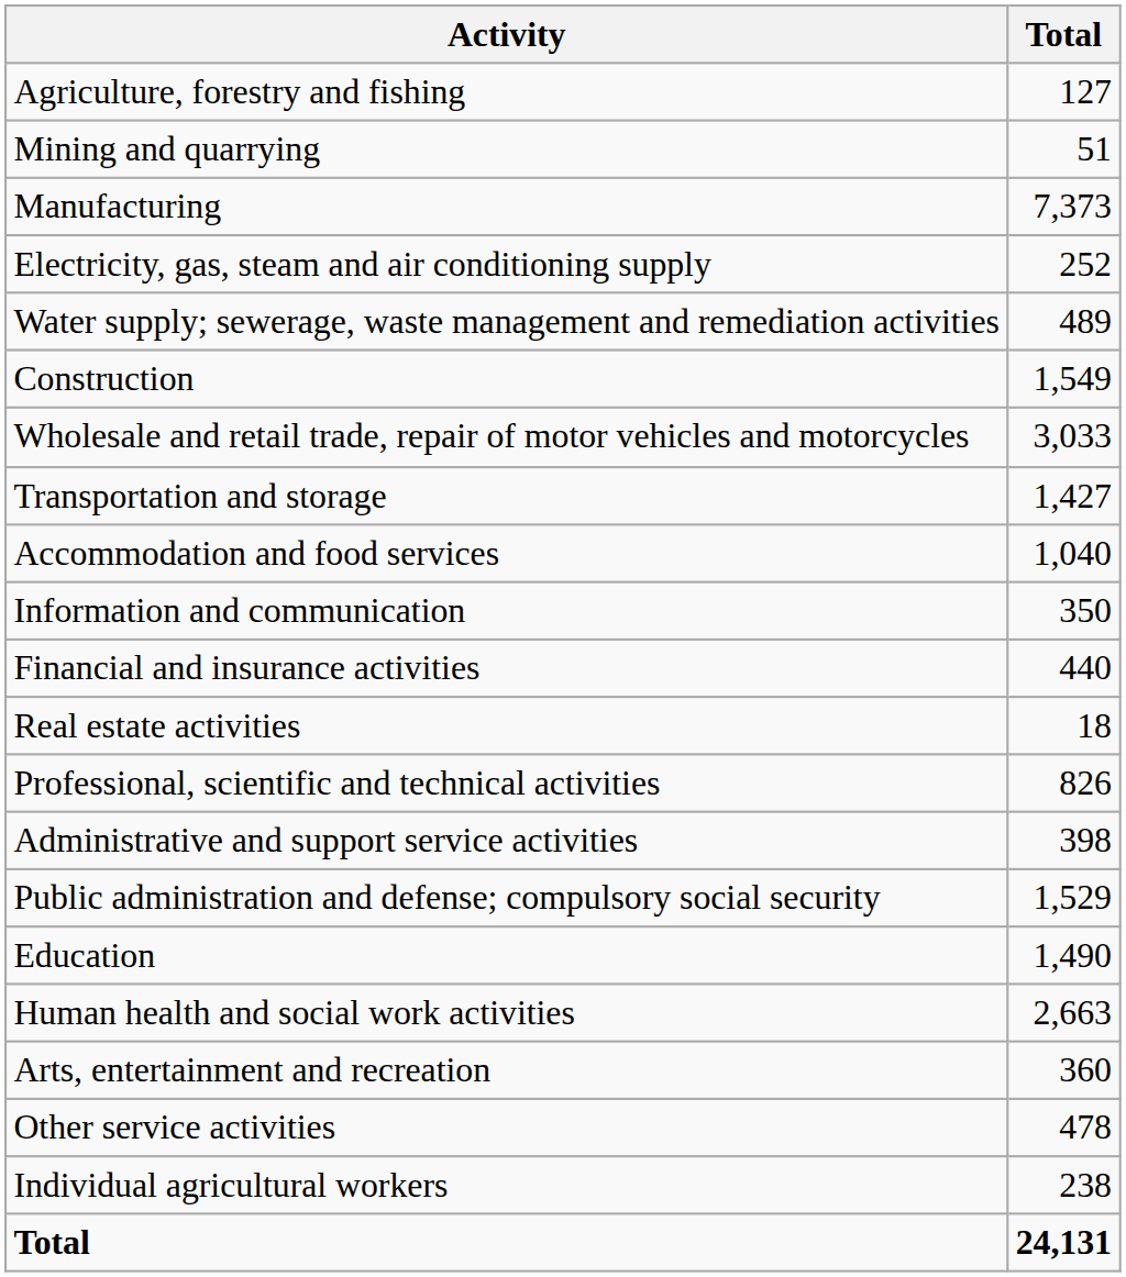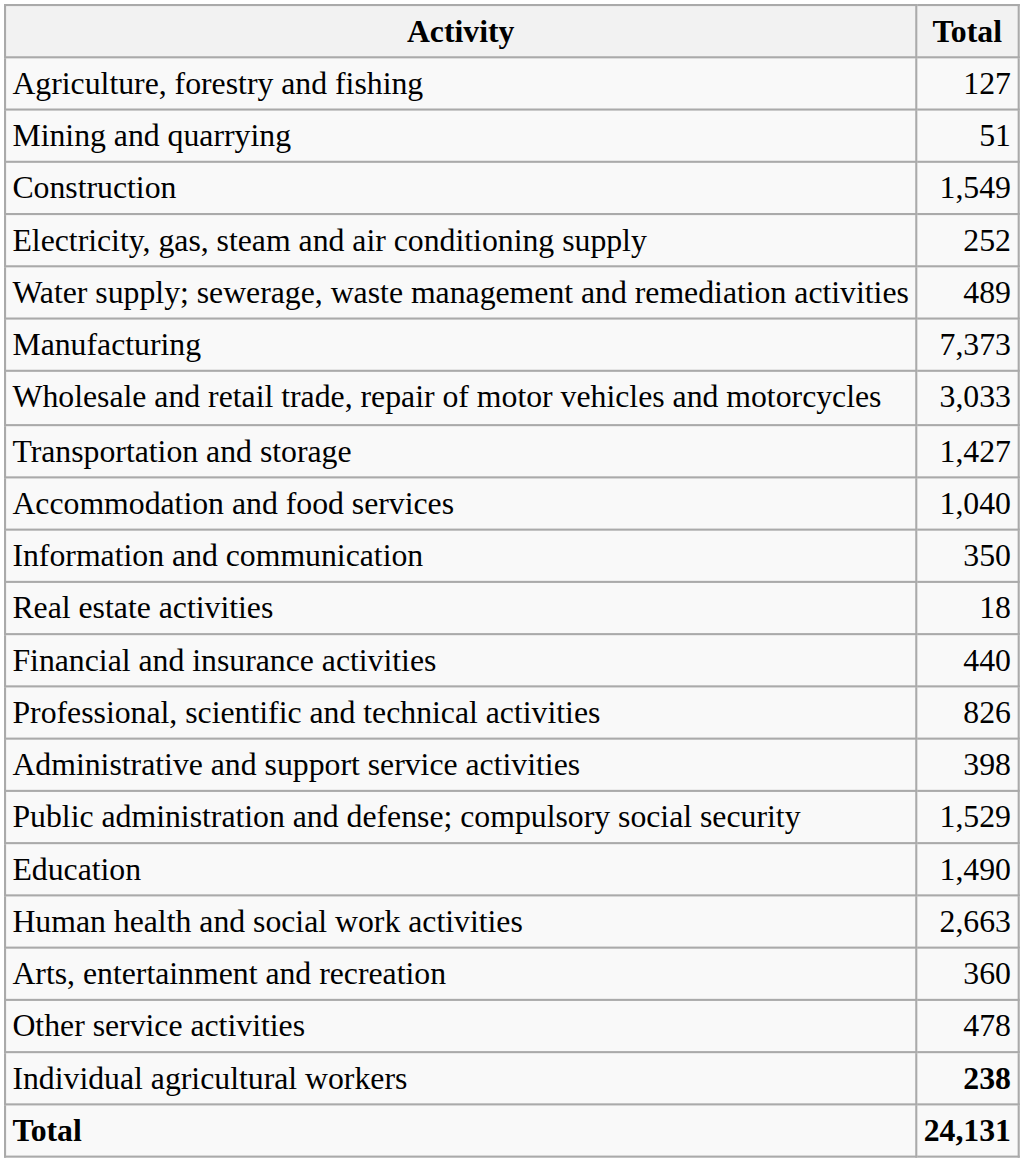 <table class="wikitable sortable" style="font-size:95%;">
 <tr>
 <th>Activity</th>
 <th>Total</th>
 </tr>
 <tr>
 <td>Agriculture, forestry and fishing</td>
 <td align="right">127</td>
 </tr>
 <tr>
 <td>Mining and quarrying</td>
 <td align="right">51</td>
 </tr>
 <tr>
-<td>Manufacturing</td>
-<td align="right">7,373</td>
+<td>Construction</td>
+<td align="right">1,549</td>
 </tr>
 <tr>
 <td>Electricity, gas, steam and air conditioning supply</td>
 <td align="right">252</td>
 </tr>
 <tr>
 <td>Water supply; sewerage, waste management and remediation activities</td>
 <td align="right">489</td>
 </tr>
 <tr>
-<td>Construction</td>
-<td align="right">1,549</td>
+<td>Manufacturing</td>
+<td align="right">7,373</td>
 </tr>
 <tr>
 <td>Wholesale and retail trade, repair of motor vehicles and motorcycles</td>
 <td align="right">3,033</td>
 </tr>
 <tr>
 <td>Transportation and storage</td>
 <td align="right">1,427</td>
 </tr>
 <tr>
 <td>Accommodation and food services</td>
 <td align="right">1,040</td>
 </tr>
 <tr>
 <td>Information and communication</td>
 <td align="right">350</td>
 </tr>
 <tr>
+<td>Real estate activities</td>
+<td align="right">18</td>
+</tr>
+<tr>
 <td>Financial and insurance activities</td>
 <td align="right">440</td>
-</tr>
-<tr>
-<td>Real estate activities</td>
-<td align="right">18</td>
 </tr>
 <tr>
 <td>Professional, scientific and technical activities</td>
 <td align="right">826</td>
 </tr>
 <tr>
 <td>Administrative and support service activities</td>
 <td align="right">398</td>
 </tr>
 <tr>
 <td>Public administration and defense; compulsory social security</td>
 <td align="right">1,529</td>
 </tr>
 <tr>
 <td>Education</td>
 <td align="right">1,490</td>
 </tr>
 <tr>
 <td>Human health and social work activities</td>
 <td align="right">2,663</td>
 </tr>
 <tr>
 <td>Arts, entertainment and recreation</td>
 <td align="right">360</td>
 </tr>
 <tr>
 <td>Other service activities</td>
 <td align="right">478</td>
 </tr>
 <tr>
 <td>Individual agricultural workers</td>
-<td align="right">238</td>
+<td align="right"><strong>238</strong></td>
 </tr>
 <tr class="sortbottom">
 <td><strong>Total</strong></td>
 <td align="right"><strong>24,131</strong></td>
 </tr>
 </table>
